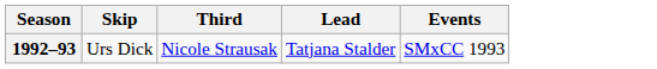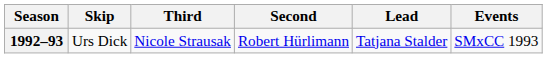 <table class="wikitable">
 <tr>
 <th scope="col" width=60>Season</th>
 <th scope="col">Skip</th>
 <th scope="col">Third</th>
+<th scope="col">Second</th>
 <th scope="col">Lead</th>
 <th scope="col">Events</th>
 </tr>
 <tr>
 <th scope="row">1992–93</th>
 <td>Urs Dick</td>
 <td><a href='#'>Nicole Strausak</a></td>
+<td><a href='#'>Robert Hürlimann</a></td>
 <td><a href='#'>Tatjana Stalder</a></td>
 <td><a href='#'>SMxCC</a> 1993 </td>
 </tr>
 </table>
